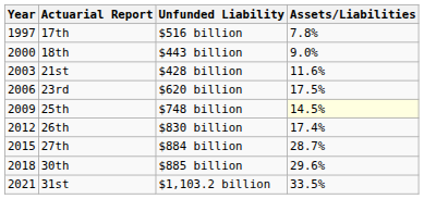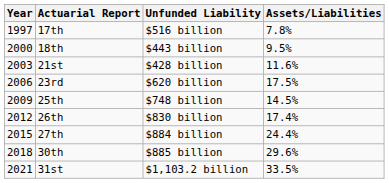 <table class="wikitable">
 <tr>
 <th>Year</th>
 <th>Actuarial Report</th>
 <th>Unfunded Liability</th>
 <th>Assets/Liabilities</th>
 </tr>
 <tr>
 <td>1997</td>
 <td>17th</td>
 <td>$516 billion</td>
 <td>7.8%</td>
 </tr>
 <tr>
 <td>2000</td>
 <td>18th</td>
 <td>$443 billion</td>
-<td>9.0%</td>
+<td>9.5%</td>
 </tr>
 <tr>
 <td>2003</td>
 <td>21st</td>
 <td>$428 billion</td>
 <td>11.6%</td>
 </tr>
 <tr>
 <td>2006</td>
 <td>23rd</td>
 <td>$620 billion</td>
 <td>17.5%</td>
 </tr>
 <tr>
 <td>2009</td>
 <td>25th</td>
 <td>$748 billion</td>
-<td style="background: lightyellow;">14.5%</td>
+<td>14.5%</td>
 </tr>
 <tr>
 <td>2012</td>
 <td>26th</td>
 <td>$830 billion</td>
 <td>17.4%</td>
 </tr>
 <tr>
 <td>2015</td>
 <td>27th</td>
 <td>$884 billion</td>
-<td>28.7%</td>
+<td>24.4%</td>
 </tr>
 <tr>
 <td>2018</td>
 <td>30th</td>
 <td>$885 billion</td>
 <td>29.6%</td>
 </tr>
 <tr>
 <td>2021</td>
 <td>31st</td>
 <td>$1,103.2 billion</td>
 <td>33.5%</td>
 </tr>
 </table>
